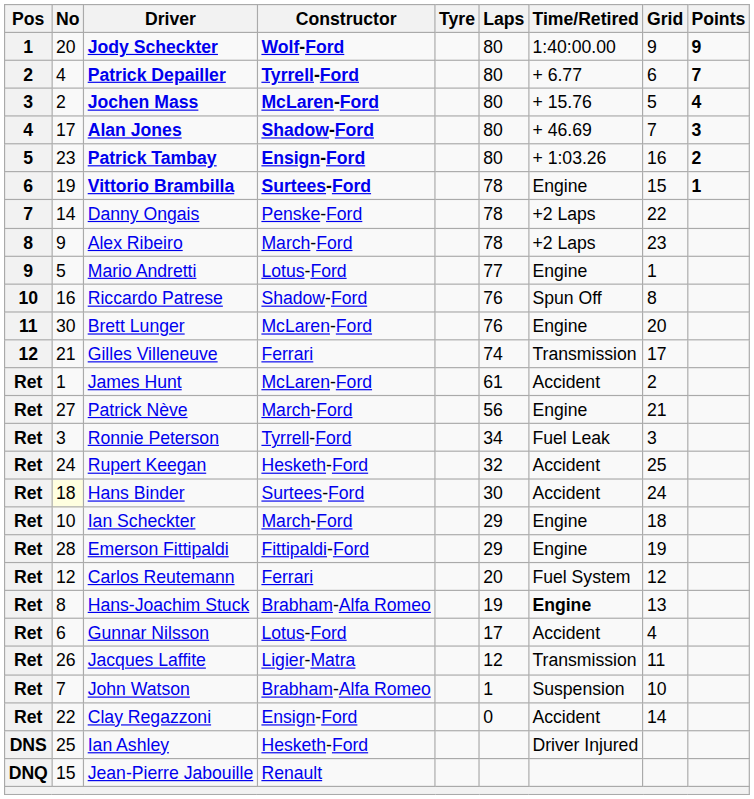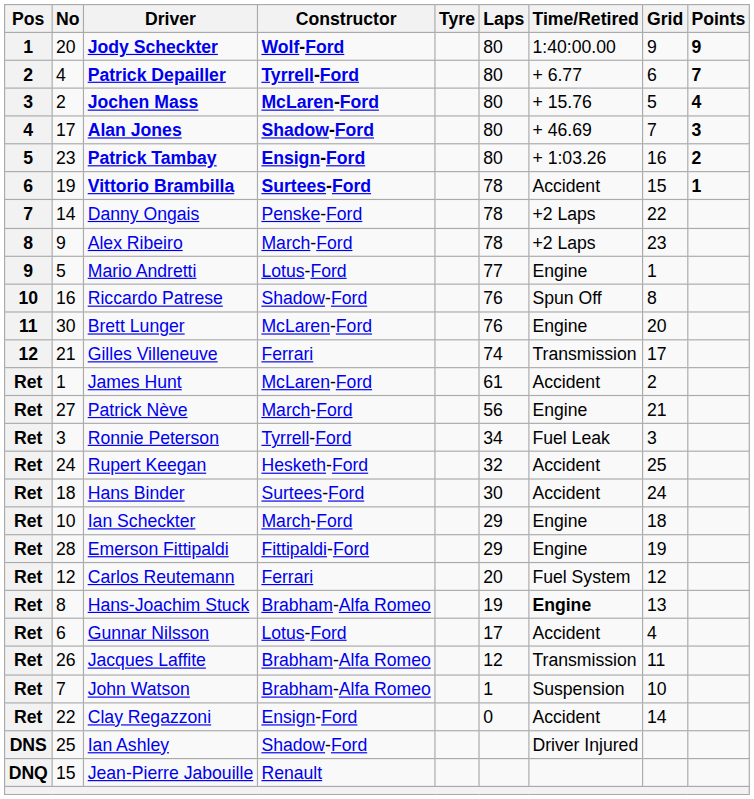 <table class="wikitable" style="font-size:95%;">
 <tr>
 <th>Pos</th>
 <th>No</th>
 <th>Driver</th>
 <th>Constructor</th>
 <th>Tyre</th>
 <th>Laps</th>
 <th>Time/Retired</th>
 <th>Grid</th>
 <th>Points</th>
 </tr>
 <tr>
 <th>1</th>
 <td>20</td>
 <td> <strong><a href='#'>Jody Scheckter</a></strong></td>
 <td><strong><a href='#'>Wolf</a>-<a href='#'>Ford</a></strong></td>
 <td></td>
 <td>80</td>
 <td>1:40:00.00</td>
 <td>9</td>
 <td><strong>9</strong></td>
 </tr>
 <tr>
 <th>2</th>
 <td>4</td>
 <td> <strong><a href='#'>Patrick Depailler</a></strong></td>
 <td><strong><a href='#'>Tyrrell</a>-<a href='#'>Ford</a></strong></td>
 <td></td>
 <td>80</td>
 <td>+ 6.77</td>
 <td>6</td>
 <td><strong>7</strong></td>
 </tr>
 <tr>
 <th>3</th>
 <td>2</td>
 <td> <strong><a href='#'>Jochen Mass</a></strong></td>
 <td><strong><a href='#'>McLaren</a>-<a href='#'>Ford</a></strong></td>
 <td></td>
 <td>80</td>
 <td>+ 15.76</td>
 <td>5</td>
 <td><strong>4</strong></td>
 </tr>
 <tr>
 <th>4</th>
 <td>17</td>
 <td> <strong><a href='#'>Alan Jones</a></strong></td>
 <td><strong><a href='#'>Shadow</a>-<a href='#'>Ford</a></strong></td>
 <td></td>
 <td>80</td>
 <td>+ 46.69</td>
 <td>7</td>
 <td><strong>3</strong></td>
 </tr>
 <tr>
 <th>5</th>
 <td>23</td>
 <td> <strong><a href='#'>Patrick Tambay</a></strong></td>
 <td><strong><a href='#'>Ensign</a>-<a href='#'>Ford</a></strong></td>
 <td></td>
 <td>80</td>
 <td>+ 1:03.26</td>
 <td>16</td>
 <td><strong>2</strong></td>
 </tr>
 <tr>
 <th>6</th>
 <td>19</td>
 <td> <strong><a href='#'>Vittorio Brambilla</a></strong></td>
 <td><strong><a href='#'>Surtees</a>-<a href='#'>Ford</a></strong></td>
 <td></td>
 <td>78</td>
-<td>Engine</td>
+<td>Accident</td>
 <td>15</td>
 <td><strong>1</strong></td>
 </tr>
 <tr>
 <th>7</th>
 <td>14</td>
 <td> <a href='#'>Danny Ongais</a></td>
 <td><a href='#'>Penske</a>-<a href='#'>Ford</a></td>
 <td></td>
 <td>78</td>
 <td>+2 Laps</td>
 <td>22</td>
 <td></td>
 </tr>
 <tr>
 <th>8</th>
 <td>9</td>
 <td> <a href='#'>Alex Ribeiro</a></td>
 <td><a href='#'>March</a>-<a href='#'>Ford</a></td>
 <td></td>
 <td>78</td>
 <td>+2 Laps</td>
 <td>23</td>
 <td></td>
 </tr>
 <tr>
 <th>9</th>
 <td>5</td>
 <td> <a href='#'>Mario Andretti</a></td>
 <td><a href='#'>Lotus</a>-<a href='#'>Ford</a></td>
 <td></td>
 <td>77</td>
 <td>Engine</td>
 <td>1</td>
 <td></td>
 </tr>
 <tr>
 <th>10</th>
 <td>16</td>
 <td> <a href='#'>Riccardo Patrese</a></td>
 <td><a href='#'>Shadow</a>-<a href='#'>Ford</a></td>
 <td></td>
 <td>76</td>
 <td>Spun Off</td>
 <td>8</td>
 <td></td>
 </tr>
 <tr>
 <th>11</th>
 <td>30</td>
 <td> <a href='#'>Brett Lunger</a></td>
 <td><a href='#'>McLaren</a>-<a href='#'>Ford</a></td>
 <td></td>
 <td>76</td>
 <td>Engine</td>
 <td>20</td>
 <td></td>
 </tr>
 <tr>
 <th>12</th>
 <td>21</td>
 <td> <a href='#'>Gilles Villeneuve</a></td>
 <td><a href='#'>Ferrari</a></td>
 <td></td>
 <td>74</td>
 <td>Transmission</td>
 <td>17</td>
 <td></td>
 </tr>
 <tr>
 <th>Ret</th>
 <td>1</td>
 <td> <a href='#'>James Hunt</a></td>
 <td><a href='#'>McLaren</a>-<a href='#'>Ford</a></td>
 <td></td>
 <td>61</td>
 <td>Accident</td>
 <td>2</td>
 <td></td>
 </tr>
 <tr>
 <th>Ret</th>
 <td>27</td>
 <td> <a href='#'>Patrick Nève</a></td>
 <td><a href='#'>March</a>-<a href='#'>Ford</a></td>
 <td></td>
 <td>56</td>
 <td>Engine</td>
 <td>21</td>
 <td></td>
 </tr>
 <tr>
 <th>Ret</th>
 <td>3</td>
 <td> <a href='#'>Ronnie Peterson</a></td>
 <td><a href='#'>Tyrrell</a>-<a href='#'>Ford</a></td>
 <td></td>
 <td>34</td>
 <td>Fuel Leak</td>
 <td>3</td>
 <td></td>
 </tr>
 <tr>
 <th>Ret</th>
 <td>24</td>
 <td> <a href='#'>Rupert Keegan</a></td>
 <td><a href='#'>Hesketh</a>-<a href='#'>Ford</a></td>
 <td></td>
 <td>32</td>
 <td>Accident</td>
 <td>25</td>
 <td></td>
 </tr>
 <tr>
 <th>Ret</th>
-<td style="background: lightyellow;">18</td>
+<td>18</td>
 <td> <a href='#'>Hans Binder</a></td>
 <td><a href='#'>Surtees</a>-<a href='#'>Ford</a></td>
 <td></td>
 <td>30</td>
 <td>Accident</td>
 <td>24</td>
 <td></td>
 </tr>
 <tr>
 <th>Ret</th>
 <td>10</td>
 <td> <a href='#'>Ian Scheckter</a></td>
 <td><a href='#'>March</a>-<a href='#'>Ford</a></td>
 <td></td>
 <td>29</td>
 <td>Engine</td>
 <td>18</td>
 <td></td>
 </tr>
 <tr>
 <th>Ret</th>
 <td>28</td>
 <td> <a href='#'>Emerson Fittipaldi</a></td>
 <td><a href='#'>Fittipaldi</a>-<a href='#'>Ford</a></td>
 <td></td>
 <td>29</td>
 <td>Engine</td>
 <td>19</td>
 <td></td>
 </tr>
 <tr>
 <th>Ret</th>
 <td>12</td>
 <td> <a href='#'>Carlos Reutemann</a></td>
 <td><a href='#'>Ferrari</a></td>
 <td></td>
 <td>20</td>
 <td>Fuel System</td>
 <td>12</td>
 <td></td>
 </tr>
 <tr>
 <th>Ret</th>
 <td>8</td>
 <td> <a href='#'>Hans-Joachim Stuck</a></td>
 <td><a href='#'>Brabham</a>-<a href='#'>Alfa Romeo</a></td>
 <td></td>
 <td>19</td>
 <td><strong>Engine</strong></td>
 <td>13</td>
 <td></td>
 </tr>
 <tr>
 <th>Ret</th>
 <td>6</td>
 <td> <a href='#'>Gunnar Nilsson</a></td>
 <td><a href='#'>Lotus</a>-<a href='#'>Ford</a></td>
 <td></td>
 <td>17</td>
 <td>Accident</td>
 <td>4</td>
 <td></td>
 </tr>
 <tr>
 <th>Ret</th>
 <td>26</td>
 <td> <a href='#'>Jacques Laffite</a></td>
-<td><a href='#'>Ligier</a>-<a href='#'>Matra</a></td>
+<td><a href='#'>Brabham</a>-<a href='#'>Alfa Romeo</a></td>
 <td></td>
 <td>12</td>
 <td>Transmission</td>
 <td>11</td>
 <td></td>
 </tr>
 <tr>
 <th>Ret</th>
 <td>7</td>
 <td> <a href='#'>John Watson</a></td>
 <td><a href='#'>Brabham</a>-<a href='#'>Alfa Romeo</a></td>
 <td></td>
 <td>1</td>
 <td>Suspension</td>
 <td>10</td>
 <td></td>
 </tr>
 <tr>
 <th>Ret</th>
 <td>22</td>
 <td> <a href='#'>Clay Regazzoni</a></td>
 <td><a href='#'>Ensign</a>-<a href='#'>Ford</a></td>
 <td></td>
 <td>0</td>
 <td>Accident</td>
 <td>14</td>
 <td></td>
 </tr>
 <tr>
 <th>DNS</th>
 <td>25</td>
 <td> <a href='#'>Ian Ashley</a></td>
-<td><a href='#'>Hesketh</a>-<a href='#'>Ford</a></td>
+<td><a href='#'>Shadow</a>-<a href='#'>Ford</a></td>
 <td></td>
 <td></td>
 <td>Driver Injured</td>
 <td></td>
 <td></td>
 </tr>
 <tr>
 <th>DNQ</th>
 <td>15</td>
 <td> <a href='#'>Jean-Pierre Jabouille</a></td>
 <td><a href='#'>Renault</a></td>
 <td></td>
 <td></td>
 <td></td>
 <td></td>
 <td></td>
 </tr>
 <tr>
 <th colspan="9"></th>
 </tr>
 </table>
